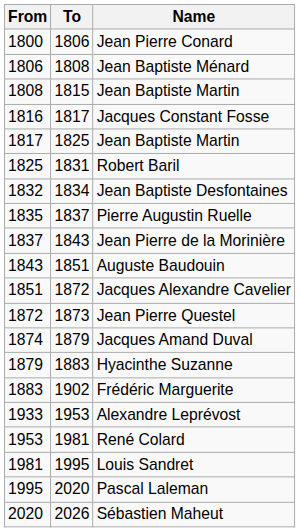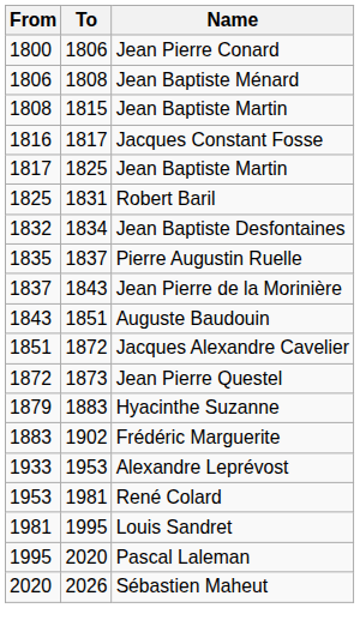 <table class="wikitable">
 <tr>
 <th>From</th>
 <th>To</th>
 <th>Name</th>
 </tr>
 <tr>
 <td>1800</td>
 <td>1806</td>
 <td>Jean Pierre Conard</td>
 </tr>
 <tr>
 <td>1806</td>
 <td>1808</td>
 <td>Jean Baptiste Ménard</td>
 </tr>
 <tr>
 <td>1808</td>
 <td>1815</td>
 <td>Jean Baptiste Martin</td>
 </tr>
 <tr>
 <td>1816</td>
 <td>1817</td>
 <td>Jacques Constant Fosse</td>
 </tr>
 <tr>
 <td>1817</td>
 <td>1825</td>
 <td>Jean Baptiste Martin</td>
 </tr>
 <tr>
 <td>1825</td>
 <td>1831</td>
 <td>Robert Baril</td>
 </tr>
 <tr>
 <td>1832</td>
 <td>1834</td>
 <td>Jean Baptiste Desfontaines</td>
 </tr>
 <tr>
 <td>1835</td>
 <td>1837</td>
 <td>Pierre Augustin Ruelle</td>
 </tr>
 <tr>
 <td>1837</td>
 <td>1843</td>
 <td>Jean Pierre de la Morinière</td>
 </tr>
 <tr>
 <td>1843</td>
 <td>1851</td>
 <td>Auguste Baudouin</td>
 </tr>
 <tr>
 <td>1851</td>
 <td>1872</td>
 <td>Jacques Alexandre Cavelier</td>
 </tr>
 <tr>
 <td>1872</td>
 <td>1873</td>
 <td>Jean Pierre Questel</td>
 </tr>
 <tr>
-<td>1874</td>
-<td>1879</td>
-<td>Jacques Amand Duval</td>
-</tr>
-<tr>
 <td>1879</td>
 <td>1883</td>
 <td>Hyacinthe Suzanne</td>
 </tr>
 <tr>
 <td>1883</td>
 <td>1902</td>
 <td>Frédéric Marguerite</td>
 </tr>
 <tr>
 <td>1933</td>
 <td>1953</td>
 <td>Alexandre Leprévost</td>
 </tr>
 <tr>
 <td>1953</td>
 <td>1981</td>
 <td>René Colard</td>
 </tr>
 <tr>
 <td>1981</td>
 <td>1995</td>
 <td>Louis Sandret</td>
 </tr>
 <tr>
 <td>1995</td>
 <td>2020</td>
 <td>Pascal Laleman</td>
 </tr>
 <tr>
 <td>2020</td>
 <td>2026</td>
 <td>Sébastien Maheut</td>
 </tr>
 </table>
